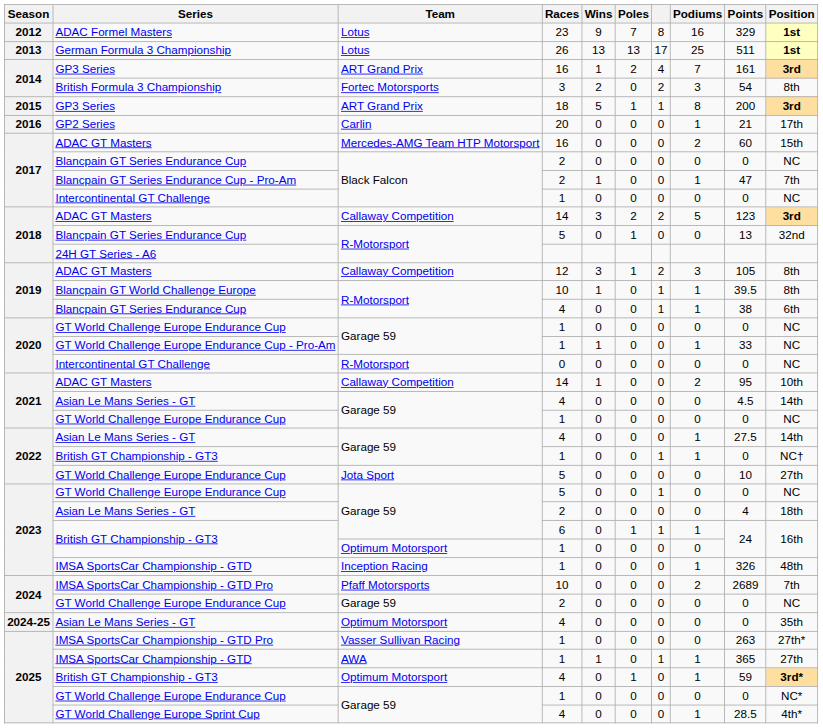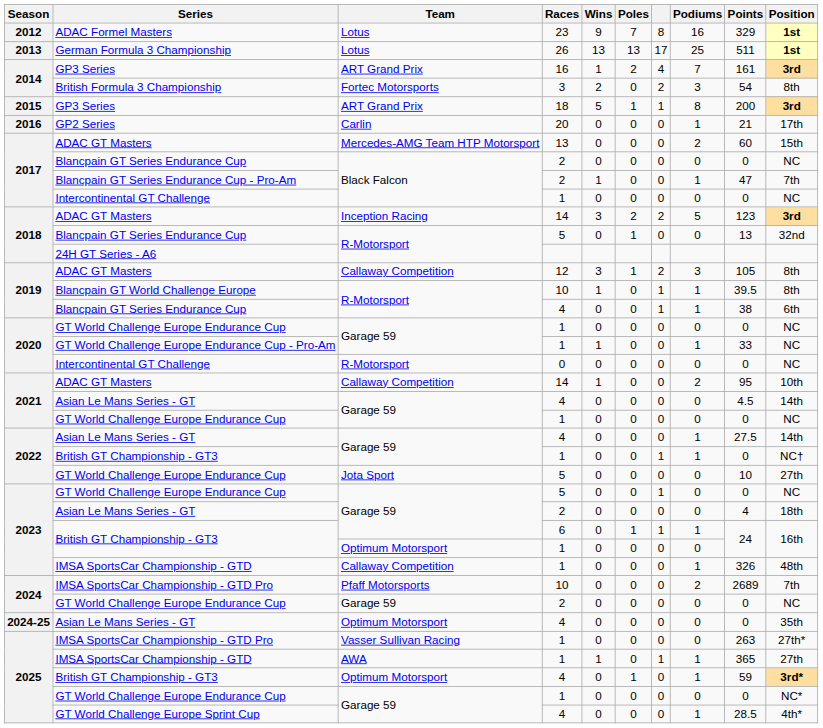 <table class="wikitable" style="font-size: 90%; text-align:center">
 <tr>
 <th>Season</th>
 <th>Series</th>
 <th>Team</th>
 <th>Races</th>
 <th>Wins</th>
 <th>Poles</th>
 <th></th>
 <th>Podiums</th>
 <th>Points</th>
 <th>Position</th>
 </tr>
 <tr>
 <th>2012</th>
 <td align=left><a href='#'>ADAC Formel Masters</a></td>
 <td align=left><a href='#'>Lotus</a></td>
 <td>23</td>
 <td>9</td>
 <td>7</td>
 <td>8</td>
 <td>16</td>
 <td>329</td>
 <td style="background:#FFFFBF;"><strong>1st</strong></td>
 </tr>
 <tr>
 <th>2013</th>
 <td align=left><a href='#'>German Formula 3 Championship</a></td>
 <td align=left><a href='#'>Lotus</a></td>
 <td>26</td>
 <td>13</td>
 <td>13</td>
 <td>17</td>
 <td>25</td>
 <td>511</td>
 <td style="background:#FFFFBF;"><strong>1st</strong></td>
 </tr>
 <tr>
 <th rowspan=2>2014</th>
 <td align=left><a href='#'>GP3 Series</a></td>
 <td align=left><a href='#'>ART Grand Prix</a></td>
 <td>16</td>
 <td>1</td>
 <td>2</td>
 <td>4</td>
 <td>7</td>
 <td>161</td>
 <td style="background:#FFDF9F;"><strong>3rd</strong></td>
 </tr>
 <tr>
 <td align=left><a href='#'>British Formula 3 Championship</a></td>
 <td align=left><a href='#'>Fortec Motorsports</a></td>
 <td>3</td>
 <td>2</td>
 <td>0</td>
 <td>2</td>
 <td>3</td>
 <td>54</td>
 <td>8th</td>
 </tr>
 <tr>
 <th>2015</th>
 <td align=left><a href='#'>GP3 Series</a></td>
 <td align=left><a href='#'>ART Grand Prix</a></td>
 <td>18</td>
 <td>5</td>
 <td>1</td>
 <td>1</td>
 <td>8</td>
 <td>200</td>
 <td style="background:#FFDF9F;"><strong>3rd</strong></td>
 </tr>
 <tr>
 <th>2016</th>
 <td align=left><a href='#'>GP2 Series</a></td>
 <td align=left><a href='#'>Carlin</a></td>
 <td>20</td>
 <td>0</td>
 <td>0</td>
 <td>0</td>
 <td>1</td>
 <td>21</td>
 <td>17th</td>
 </tr>
 <tr>
 <th rowspan=4>2017</th>
 <td align=left><a href='#'>ADAC GT Masters</a></td>
 <td align=left><a href='#'>Mercedes-AMG Team HTP Motorsport</a></td>
-<td>16</td>
+<td>13</td>
 <td>0</td>
 <td>0</td>
 <td>0</td>
 <td>2</td>
 <td>60</td>
 <td>15th</td>
 </tr>
 <tr>
 <td align=left><a href='#'>Blancpain GT Series Endurance Cup</a></td>
 <td rowspan="3" align="left">Black Falcon</td>
 <td>2</td>
 <td>0</td>
 <td>0</td>
 <td>0</td>
 <td>0</td>
 <td>0</td>
 <td>NC</td>
 </tr>
 <tr>
 <td align=left><a href='#'>Blancpain GT Series Endurance Cup - Pro-Am</a></td>
 <td>2</td>
 <td>1</td>
 <td>0</td>
 <td>0</td>
 <td>1</td>
 <td>47</td>
 <td>7th</td>
 </tr>
 <tr>
 <td align=left><a href='#'>Intercontinental GT Challenge</a></td>
 <td>1</td>
 <td>0</td>
 <td>0</td>
 <td>0</td>
 <td>0</td>
 <td>0</td>
 <td>NC</td>
 </tr>
 <tr>
 <th rowspan="3">2018</th>
 <td align=left><a href='#'>ADAC GT Masters</a></td>
-<td align=left><a href='#'>Callaway Competition</a></td>
+<td align=left><a href='#'>Inception Racing</a></td>
 <td>14</td>
 <td>3</td>
 <td>2</td>
 <td>2</td>
 <td>5</td>
 <td>123</td>
 <td style="background:#FFDF9F;"><strong>3rd</strong></td>
 </tr>
 <tr>
 <td align=left><a href='#'>Blancpain GT Series Endurance Cup</a></td>
 <td rowspan="2" align="left"><a href='#'>R-Motorsport</a></td>
 <td>5</td>
 <td>0</td>
 <td>1</td>
 <td>0</td>
 <td>0</td>
 <td>13</td>
 <td>32nd</td>
 </tr>
 <tr>
 <td align=left><a href='#'>24H GT Series - A6</a></td>
 <td></td>
 <td></td>
 <td></td>
 <td></td>
 <td></td>
 <td></td>
 <td></td>
 </tr>
 <tr>
 <th rowspan=3>2019</th>
 <td align=left><a href='#'>ADAC GT Masters</a></td>
 <td align=left><a href='#'>Callaway Competition</a></td>
 <td>12</td>
 <td>3</td>
 <td>1</td>
 <td>2</td>
 <td>3</td>
 <td>105</td>
 <td>8th</td>
 </tr>
 <tr>
 <td align=left><a href='#'>Blancpain GT World Challenge Europe</a></td>
 <td align=left rowspan=2><a href='#'>R-Motorsport</a></td>
 <td>10</td>
 <td>1</td>
 <td>0</td>
 <td>1</td>
 <td>1</td>
 <td>39.5</td>
 <td>8th</td>
 </tr>
 <tr>
 <td align=left><a href='#'>Blancpain GT Series Endurance Cup</a></td>
 <td>4</td>
 <td>0</td>
 <td>0</td>
 <td>1</td>
 <td>1</td>
 <td>38</td>
 <td>6th</td>
 </tr>
 <tr>
 <th rowspan=3>2020</th>
 <td align=left><a href='#'>GT World Challenge Europe Endurance Cup</a></td>
 <td align=left rowspan=2>Garage 59</td>
 <td>1</td>
 <td>0</td>
 <td>0</td>
 <td>0</td>
 <td>0</td>
 <td>0</td>
 <td>NC</td>
 </tr>
 <tr>
 <td align=left><a href='#'>GT World Challenge Europe Endurance Cup - Pro-Am</a></td>
 <td>1</td>
 <td>1</td>
 <td>0</td>
 <td>0</td>
 <td>1</td>
 <td>33</td>
 <td>NC</td>
 </tr>
 <tr>
 <td align=left><a href='#'>Intercontinental GT Challenge</a></td>
 <td align=left><a href='#'>R-Motorsport</a></td>
 <td>0</td>
 <td>0</td>
 <td>0</td>
 <td>0</td>
 <td>0</td>
 <td>0</td>
 <td>NC</td>
 </tr>
 <tr>
 <th rowspan="3">2021</th>
 <td align=left><a href='#'>ADAC GT Masters</a></td>
 <td align=left><a href='#'>Callaway Competition</a></td>
 <td>14</td>
 <td>1</td>
 <td>0</td>
 <td>0</td>
 <td>2</td>
 <td>95</td>
 <td>10th</td>
 </tr>
 <tr>
 <td align=left><a href='#'>Asian Le Mans Series - GT</a></td>
 <td rowspan="2" align="left">Garage 59</td>
 <td>4</td>
 <td>0</td>
 <td>0</td>
 <td>0</td>
 <td>0</td>
 <td>4.5</td>
 <td>14th</td>
 </tr>
 <tr>
 <td align=left><a href='#'>GT World Challenge Europe Endurance Cup</a></td>
 <td>1</td>
 <td>0</td>
 <td>0</td>
 <td>0</td>
 <td>0</td>
 <td>0</td>
 <td>NC</td>
 </tr>
 <tr>
 <th rowspan="3">2022</th>
 <td align=left><a href='#'>Asian Le Mans Series - GT</a></td>
 <td rowspan="2" align="left">Garage 59</td>
 <td>4</td>
 <td>0</td>
 <td>0</td>
 <td>0</td>
 <td>1</td>
 <td>27.5</td>
 <td>14th</td>
 </tr>
 <tr>
 <td align=left><a href='#'>British GT Championship - GT3</a></td>
 <td>1</td>
 <td>0</td>
 <td>0</td>
 <td>1</td>
 <td>1</td>
 <td>0</td>
 <td>NC†</td>
 </tr>
 <tr>
 <td align=left><a href='#'>GT World Challenge Europe Endurance Cup</a></td>
 <td align=left><a href='#'>Jota Sport</a></td>
 <td>5</td>
 <td>0</td>
 <td>0</td>
 <td>0</td>
 <td>0</td>
 <td>10</td>
 <td>27th</td>
 </tr>
 <tr>
 <th rowspan=5>2023</th>
 <td align=left><a href='#'>GT World Challenge Europe Endurance Cup</a></td>
 <td rowspan="3" align="left">Garage 59</td>
 <td>5</td>
 <td>0</td>
 <td>0</td>
 <td>1</td>
 <td>0</td>
 <td>0</td>
 <td>NC</td>
 </tr>
 <tr>
 <td align=left><a href='#'>Asian Le Mans Series - GT</a></td>
 <td>2</td>
 <td>0</td>
 <td>0</td>
 <td>0</td>
 <td>0</td>
 <td>4</td>
 <td>18th</td>
 </tr>
 <tr>
 <td align=left rowspan=2><a href='#'>British GT Championship - GT3</a></td>
 <td>6</td>
 <td>0</td>
 <td>1</td>
 <td>1</td>
 <td>1</td>
 <td rowspan=2>24</td>
 <td rowspan=2>16th</td>
 </tr>
 <tr>
 <td align=left><a href='#'>Optimum Motorsport</a></td>
 <td>1</td>
 <td>0</td>
 <td>0</td>
 <td>0</td>
 <td>0</td>
 </tr>
 <tr>
 <td align=left><a href='#'>IMSA SportsCar Championship - GTD</a></td>
-<td align=left><a href='#'>Inception Racing</a></td>
+<td align=left><a href='#'>Callaway Competition</a></td>
 <td>1</td>
 <td>0</td>
 <td>0</td>
 <td>0</td>
 <td>1</td>
 <td>326</td>
 <td>48th</td>
 </tr>
 <tr>
 <th rowspan="2">2024</th>
 <td align=left><a href='#'>IMSA SportsCar Championship - GTD Pro</a></td>
 <td align=left><a href='#'>Pfaff Motorsports</a></td>
 <td>10</td>
 <td>0</td>
 <td>0</td>
 <td>0</td>
 <td>2</td>
 <td>2689</td>
 <td>7th</td>
 </tr>
 <tr>
 <td align=left><a href='#'>GT World Challenge Europe Endurance Cup</a></td>
 <td align=left>Garage 59</td>
 <td>2</td>
 <td>0</td>
 <td>0</td>
 <td>0</td>
 <td>0</td>
 <td>0</td>
 <td>NC</td>
 </tr>
 <tr>
 <th>2024-25</th>
 <td align=left><a href='#'>Asian Le Mans Series - GT</a></td>
 <td align=left><a href='#'>Optimum Motorsport</a></td>
 <td>4</td>
 <td>0</td>
 <td>0</td>
 <td>0</td>
 <td>0</td>
 <td>0</td>
 <td>35th</td>
 </tr>
 <tr>
 <th rowspan="5">2025</th>
 <td align=left><a href='#'>IMSA SportsCar Championship - GTD Pro</a></td>
 <td align=left><a href='#'>Vasser Sullivan Racing</a></td>
 <td>1</td>
 <td>0</td>
 <td>0</td>
 <td>0</td>
 <td>0</td>
 <td>263</td>
 <td>27th*</td>
 </tr>
 <tr>
 <td align="left"><a href='#'>IMSA SportsCar Championship - GTD</a></td>
 <td align="left"><a href='#'>AWA</a></td>
 <td>1</td>
 <td>1</td>
 <td>0</td>
 <td>1</td>
 <td>1</td>
 <td>365</td>
 <td>27th</td>
 </tr>
 <tr>
 <td align=left><a href='#'>British GT Championship - GT3</a></td>
 <td align=left><a href='#'>Optimum Motorsport</a></td>
 <td>4</td>
 <td>0</td>
 <td>1</td>
 <td>0</td>
 <td>1</td>
 <td>59</td>
 <td style="background:#FFDF9F;"><strong>3rd*</strong></td>
 </tr>
 <tr>
 <td align=left><a href='#'>GT World Challenge Europe Endurance Cup</a></td>
 <td rowspan="2" align=left>Garage 59</td>
 <td>1</td>
 <td>0</td>
 <td>0</td>
 <td>0</td>
 <td>0</td>
 <td>0</td>
 <td>NC*</td>
 </tr>
 <tr>
 <td align=left><a href='#'>GT World Challenge Europe Sprint Cup</a></td>
 <td>4</td>
 <td>0</td>
 <td>0</td>
 <td>0</td>
 <td>1</td>
 <td>28.5</td>
 <td>4th*</td>
 </tr>
 </table>
